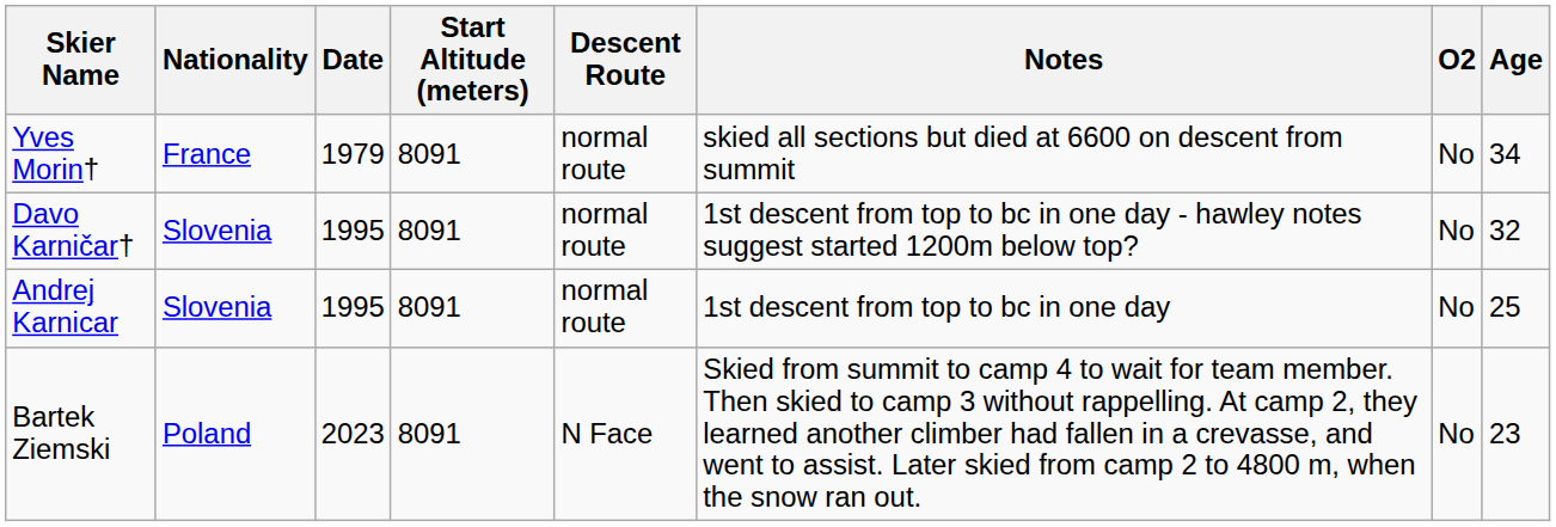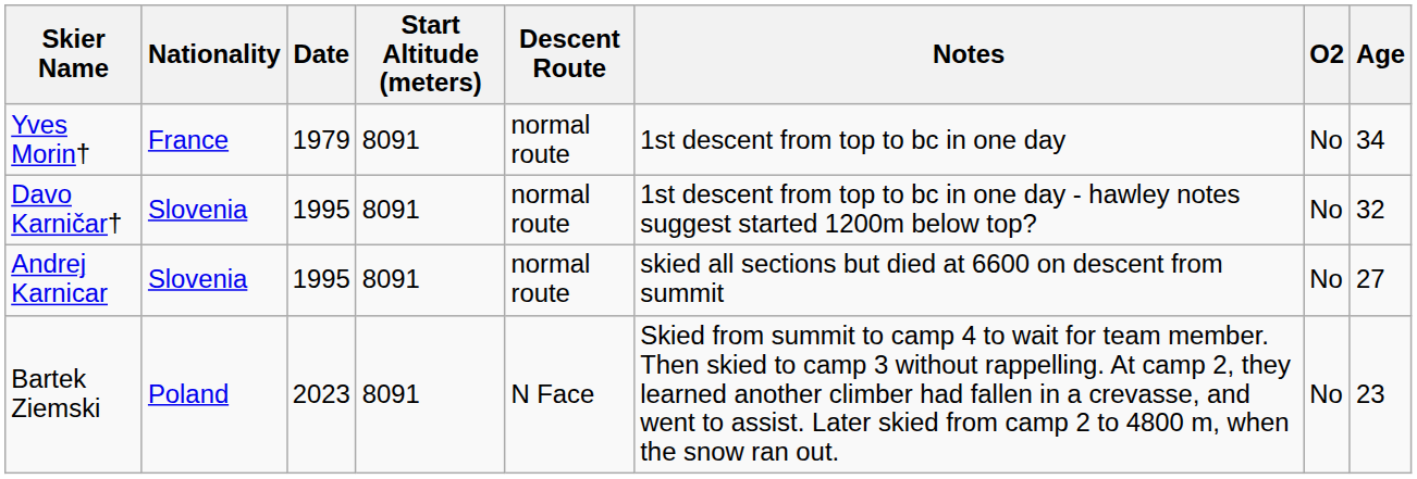 <table class="wikitable sortable">
 <tr>
 <th scope="col">Skier Name</th>
 <th scope="col">Nationality</th>
 <th scope="col">Date</th>
 <th scope="col">Start Altitude (meters)</th>
 <th scope="col">Descent Route</th>
 <th scope="col">Notes</th>
 <th scope="col">O2</th>
 <th scope="col">Age</th>
 </tr>
 <tr>
 <td><a href='#'>Yves Morin</a>†</td>
 <td><a href='#'>France</a></td>
 <td>1979</td>
 <td>8091</td>
 <td>normal route</td>
-<td>skied all sections but died at 6600 on descent from summit</td>
+<td>1st descent from top to bc in one day</td>
 <td>No</td>
 <td>34</td>
 </tr>
 <tr>
 <td><a href='#'>Davo Karničar</a>†</td>
 <td><a href='#'>Slovenia</a></td>
 <td>1995</td>
 <td>8091</td>
 <td>normal route</td>
 <td>1st descent from top to bc in one day - hawley notes suggest started 1200m below top?</td>
 <td>No</td>
 <td>32</td>
 </tr>
 <tr>
 <td><a href='#'>Andrej Karnicar</a></td>
 <td><a href='#'>Slovenia</a></td>
 <td>1995</td>
 <td>8091</td>
 <td>normal route</td>
-<td>1st descent from top to bc in one day</td>
+<td>skied all sections but died at 6600 on descent from summit</td>
 <td>No</td>
-<td>25</td>
+<td>27</td>
 </tr>
 <tr>
 <td>Bartek Ziemski</td>
 <td><a href='#'>Poland</a></td>
 <td>2023</td>
 <td>8091</td>
 <td>N Face</td>
 <td>Skied from summit to camp 4 to wait for team member. Then skied to camp 3 without rappelling. At camp 2, they learned another climber had fallen in a crevasse, and went to assist. Later skied from camp 2 to 4800 m, when the snow ran out.</td>
 <td>No</td>
 <td>23</td>
 </tr>
 </table>
